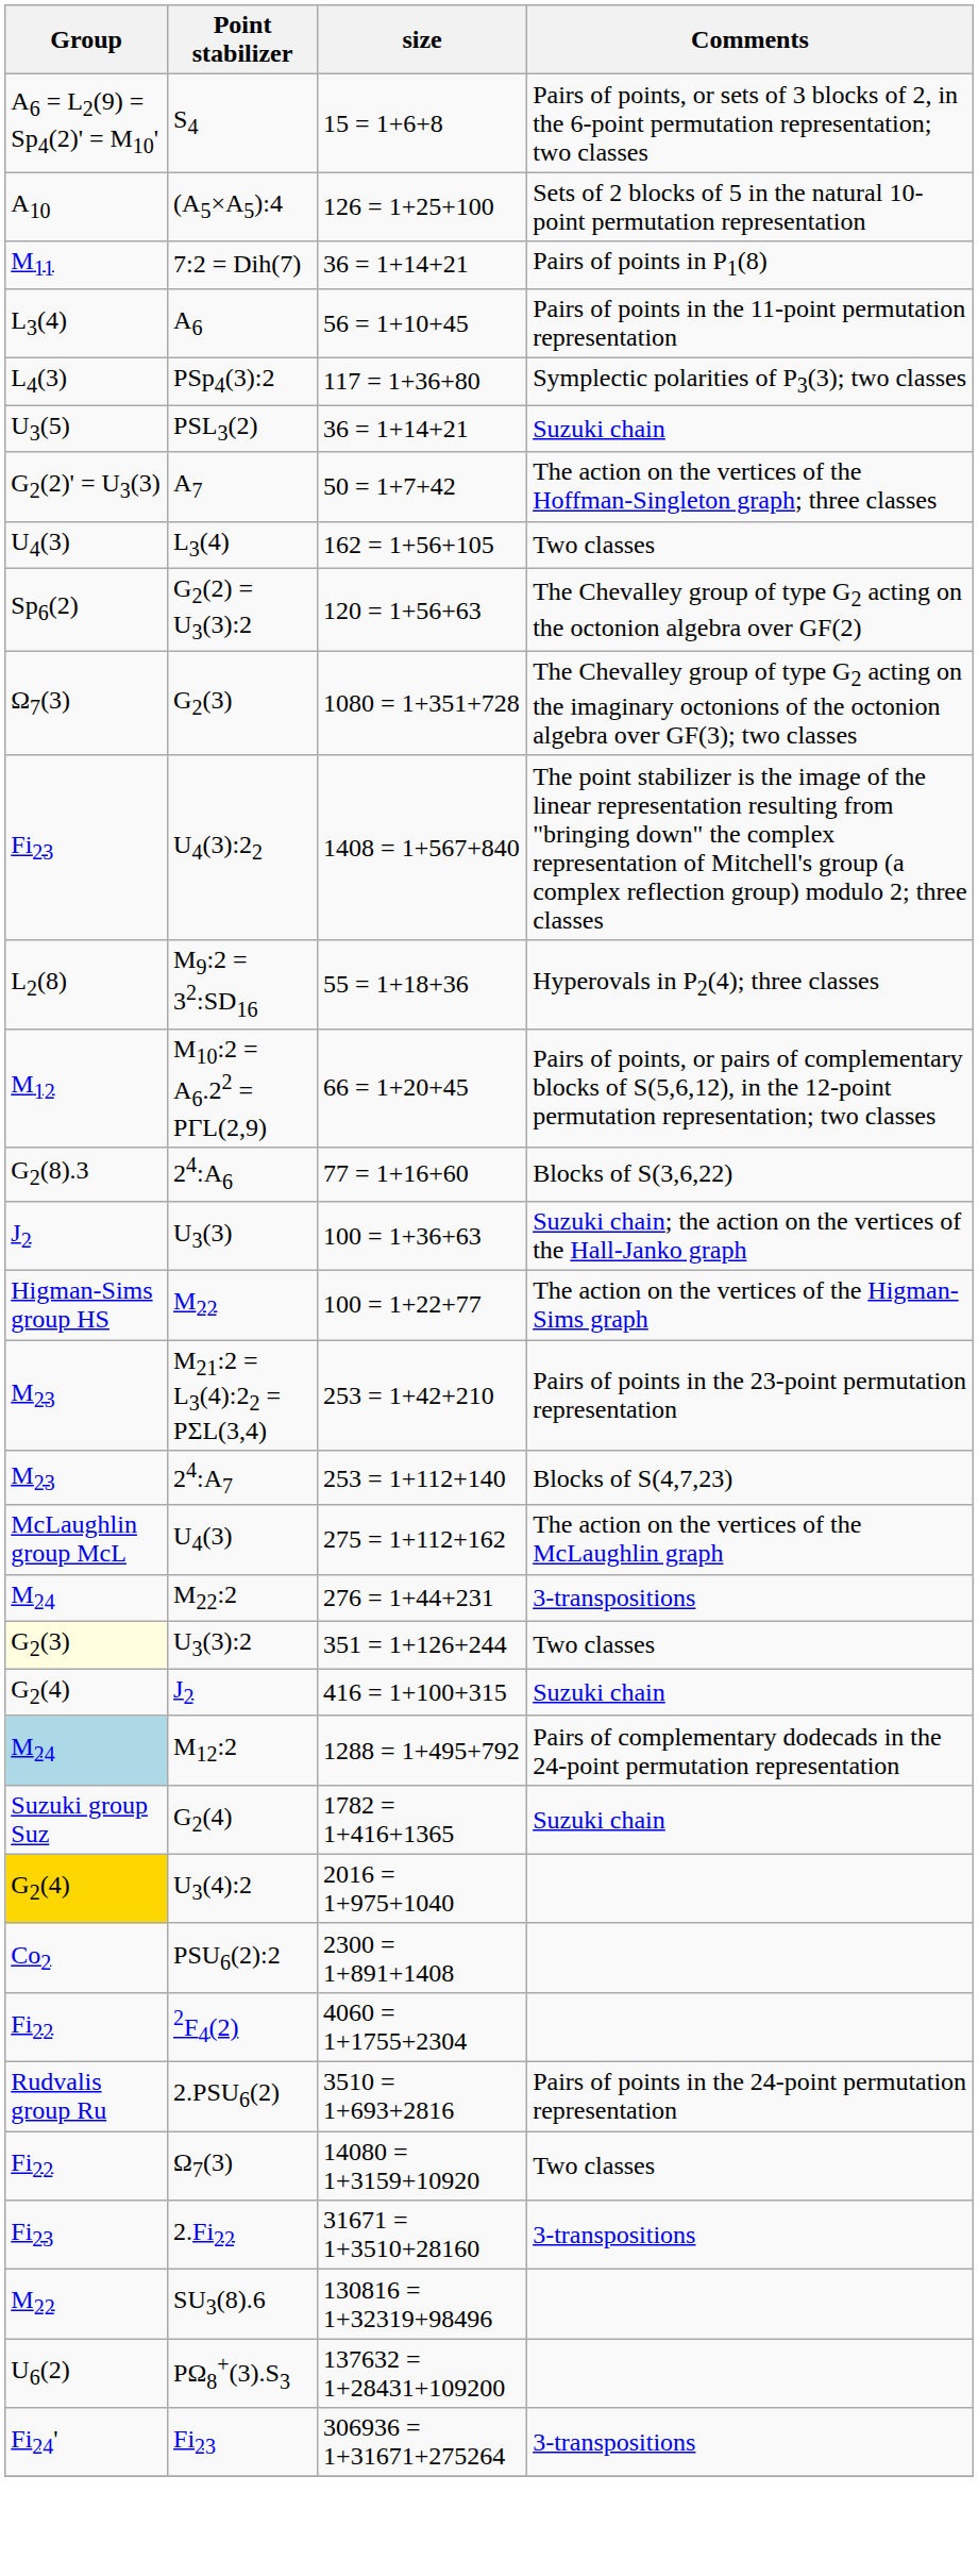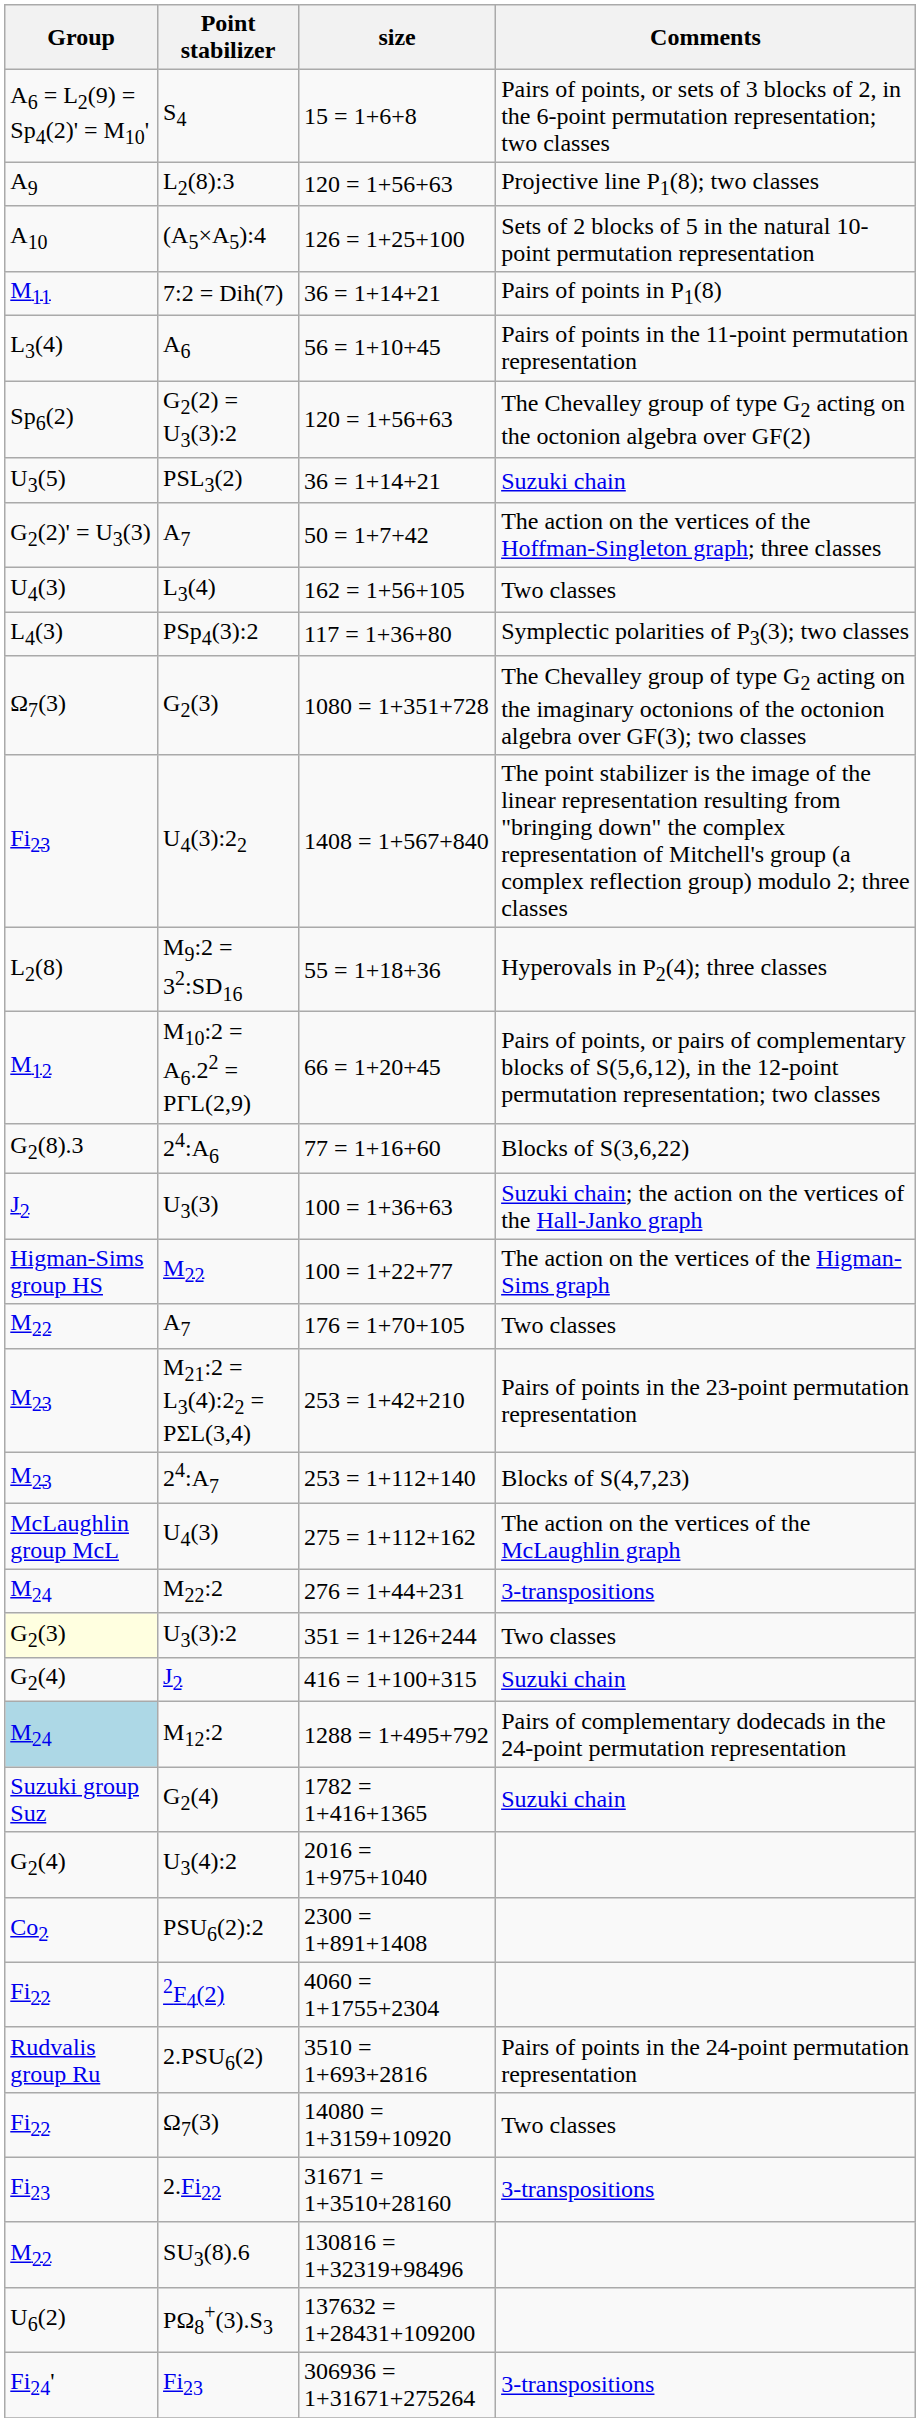 <table class="wikitable sortable">
 <tr>
 <th>Group</th>
 <th>Point stabilizer</th>
 <th>size</th>
 <th>Comments</th>
 </tr>
 <tr>
 <td>A<sub>6</sub> = L<sub>2</sub>(9) = Sp<sub>4</sub>(2)' = M<sub>10</sub>'</td>
 <td>S<sub>4</sub></td>
 <td>15 = 1+6+8</td>
 <td>Pairs of points, or sets of 3 blocks of 2, in the 6-point permutation representation; two classes</td>
+</tr>
+<tr>
+<td>A<sub>9</sub></td>
+<td>L<sub>2</sub>(8):3</td>
+<td>120 = 1+56+63</td>
+<td>Projective line P<sub>1</sub>(8); two classes</td>
 </tr>
 <tr>
 <td>A<sub>10</sub></td>
 <td>(A<sub>5</sub>×A<sub>5</sub>):4</td>
 <td>126 = 1+25+100</td>
 <td>Sets of 2 blocks of 5 in the natural 10-point permutation representation</td>
 </tr>
 <tr>
 <td><a href='#'>M<sub>11</sub></a></td>
 <td>7:2 = Dih(7)</td>
 <td>36 = 1+14+21</td>
 <td>Pairs of points in P<sub>1</sub>(8)</td>
 </tr>
 <tr>
 <td>L<sub>3</sub>(4)</td>
 <td>A<sub>6</sub></td>
 <td>56 = 1+10+45</td>
 <td>Pairs of points in the 11-point permutation representation</td>
 </tr>
 <tr>
-<td>L<sub>4</sub>(3)</td>
-<td>PSp<sub>4</sub>(3):2</td>
-<td>117 = 1+36+80</td>
-<td>Symplectic polarities of P<sub>3</sub>(3); two classes</td>
+<td>Sp<sub>6</sub>(2)</td>
+<td>G<sub>2</sub>(2) = U<sub>3</sub>(3):2</td>
+<td>120 = 1+56+63</td>
+<td>The Chevalley group of type G<sub>2</sub> acting on the octonion algebra over GF(2)</td>
 </tr>
 <tr>
 <td>U<sub>3</sub>(5)</td>
 <td>PSL<sub>3</sub>(2)</td>
 <td>36 = 1+14+21</td>
 <td><a href='#'>Suzuki chain</a></td>
 </tr>
 <tr>
 <td>G<sub>2</sub>(2)' = U<sub>3</sub>(3)</td>
 <td>A<sub>7</sub></td>
 <td>50 = 1+7+42</td>
 <td>The action on the vertices of the <a href='#'>Hoffman-Singleton graph</a>; three classes</td>
 </tr>
 <tr>
 <td>U<sub>4</sub>(3)</td>
 <td>L<sub>3</sub>(4)</td>
 <td>162 = 1+56+105</td>
 <td>Two classes</td>
 </tr>
 <tr>
-<td>Sp<sub>6</sub>(2)</td>
-<td>G<sub>2</sub>(2) = U<sub>3</sub>(3):2</td>
-<td>120 = 1+56+63</td>
-<td>The Chevalley group of type G<sub>2</sub> acting on the octonion algebra over GF(2)</td>
+<td>L<sub>4</sub>(3)</td>
+<td>PSp<sub>4</sub>(3):2</td>
+<td>117 = 1+36+80</td>
+<td>Symplectic polarities of P<sub>3</sub>(3); two classes</td>
 </tr>
 <tr>
 <td>Ω<sub>7</sub>(3)</td>
 <td>G<sub>2</sub>(3)</td>
 <td>1080 = 1+351+728</td>
 <td>The Chevalley group of type G<sub>2</sub> acting on the imaginary octonions of the octonion algebra over GF(3); two classes</td>
 </tr>
 <tr>
 <td><a href='#'>Fi<sub>23</sub></a></td>
 <td>U<sub>4</sub>(3):2<sub>2</sub></td>
 <td>1408 = 1+567+840</td>
 <td>The point stabilizer is the image of the linear representation resulting from "bringing down" the complex representation of Mitchell's group (a complex reflection group) modulo 2; three classes</td>
 </tr>
 <tr>
 <td>L<sub>2</sub>(8)</td>
 <td>M<sub>9</sub>:2 = 3<sup>2</sup>:SD<sub>16</sub></td>
 <td>55 = 1+18+36</td>
 <td>Hyperovals in P<sub>2</sub>(4); three classes</td>
 </tr>
 <tr>
 <td><a href='#'>M<sub>12</sub></a></td>
 <td>M<sub>10</sub>:2 = A<sub>6</sub>.2<sup>2</sup> = PΓL(2,9)</td>
 <td>66 = 1+20+45</td>
 <td>Pairs of points, or pairs of complementary blocks of S(5,6,12), in the 12-point permutation representation; two classes</td>
 </tr>
 <tr>
 <td>G<sub>2</sub>(8).3</td>
 <td>2<sup>4</sup>:A<sub>6</sub></td>
 <td>77 = 1+16+60</td>
 <td>Blocks of S(3,6,22)</td>
 </tr>
 <tr>
 <td><a href='#'>J<sub>2</sub></a></td>
 <td>U<sub>3</sub>(3)</td>
 <td>100 = 1+36+63</td>
 <td><a href='#'>Suzuki chain</a>; the action on the vertices of the <a href='#'>Hall-Janko graph</a></td>
 </tr>
 <tr>
 <td><a href='#'>Higman-Sims group HS</a></td>
 <td><a href='#'>M<sub>22</sub></a></td>
 <td>100 = 1+22+77</td>
 <td>The action on the vertices of the <a href='#'>Higman-Sims graph</a></td>
+</tr>
+<tr>
+<td><a href='#'>M<sub>22</sub></a></td>
+<td>A<sub>7</sub></td>
+<td>176 = 1+70+105</td>
+<td>Two classes</td>
 </tr>
 <tr>
 <td><a href='#'>M<sub>23</sub></a></td>
 <td>M<sub>21</sub>:2 = L<sub>3</sub>(4):2<sub>2</sub> = PΣL(3,4)</td>
 <td>253 = 1+42+210</td>
 <td>Pairs of points in the 23-point permutation representation</td>
 </tr>
 <tr>
 <td><a href='#'>M<sub>23</sub></a></td>
 <td>2<sup>4</sup>:A<sub>7</sub></td>
 <td>253 = 1+112+140</td>
 <td>Blocks of S(4,7,23)</td>
 </tr>
 <tr>
 <td><a href='#'>McLaughlin group McL</a></td>
 <td>U<sub>4</sub>(3)</td>
 <td>275 = 1+112+162</td>
 <td>The action on the vertices of the <a href='#'>McLaughlin graph</a></td>
 </tr>
 <tr>
 <td><a href='#'>M<sub>24</sub></a></td>
 <td>M<sub>22</sub>:2</td>
 <td>276 = 1+44+231</td>
 <td><a href='#'>3-transpositions</a></td>
 </tr>
 <tr>
 <td style="background: lightyellow;">G<sub>2</sub>(3)</td>
 <td>U<sub>3</sub>(3):2</td>
 <td>351 = 1+126+244</td>
 <td>Two classes</td>
 </tr>
 <tr>
 <td>G<sub>2</sub>(4)</td>
 <td><a href='#'>J<sub>2</sub></a></td>
 <td>416 = 1+100+315</td>
 <td><a href='#'>Suzuki chain</a></td>
 </tr>
 <tr>
 <td style="background: lightblue;"><a href='#'>M<sub>24</sub></a></td>
 <td>M<sub>12</sub>:2</td>
 <td>1288 = 1+495+792</td>
 <td>Pairs of complementary dodecads in the 24-point permutation representation</td>
 </tr>
 <tr>
 <td><a href='#'>Suzuki group Suz</a></td>
 <td>G<sub>2</sub>(4)</td>
 <td>1782 = 1+416+1365</td>
 <td><a href='#'>Suzuki chain</a></td>
 </tr>
 <tr>
-<td style="background: gold;">G<sub>2</sub>(4)</td>
+<td>G<sub>2</sub>(4)</td>
 <td>U<sub>3</sub>(4):2</td>
 <td>2016 = 1+975+1040</td>
 <td></td>
 </tr>
 <tr>
 <td><a href='#'>Co<sub>2</sub></a></td>
 <td>PSU<sub>6</sub>(2):2</td>
 <td>2300 = 1+891+1408</td>
 <td></td>
 </tr>
 <tr>
 <td><a href='#'>Fi<sub>22</sub></a></td>
 <td><a href='#'><sup>2</sup>F<sub>4</sub>(2)</a></td>
 <td>4060 = 1+1755+2304</td>
 <td></td>
 </tr>
 <tr>
 <td><a href='#'>Rudvalis group Ru</a></td>
 <td>2.PSU<sub>6</sub>(2)</td>
 <td>3510 = 1+693+2816</td>
 <td>Pairs of points in the 24-point permutation representation</td>
 </tr>
 <tr>
 <td><a href='#'>Fi<sub>22</sub></a></td>
 <td>Ω<sub>7</sub>(3)</td>
 <td>14080 = 1+3159+10920</td>
 <td>Two classes</td>
 </tr>
 <tr>
 <td><a href='#'>Fi<sub>23</sub></a></td>
 <td>2.<a href='#'>Fi<sub>22</sub></a></td>
 <td>31671 = 1+3510+28160</td>
 <td><a href='#'>3-transpositions</a></td>
 </tr>
 <tr>
 <td><a href='#'>M<sub>22</sub></a></td>
 <td>SU<sub>3</sub>(8).6</td>
 <td>130816 = 1+32319+98496</td>
 <td></td>
 </tr>
 <tr>
 <td>U<sub>6</sub>(2)</td>
 <td>PΩ<sub>8</sub><sup>+</sup>(3).S<sub>3</sub></td>
 <td>137632 = 1+28431+109200</td>
 <td></td>
 </tr>
 <tr>
 <td><a href='#'>Fi<sub>24</sub></a>'</td>
 <td><a href='#'>Fi<sub>23</sub></a></td>
 <td>306936 = 1+31671+275264</td>
 <td><a href='#'>3-transpositions</a></td>
 </tr>
 <tr>
 </tr>
 </table>
